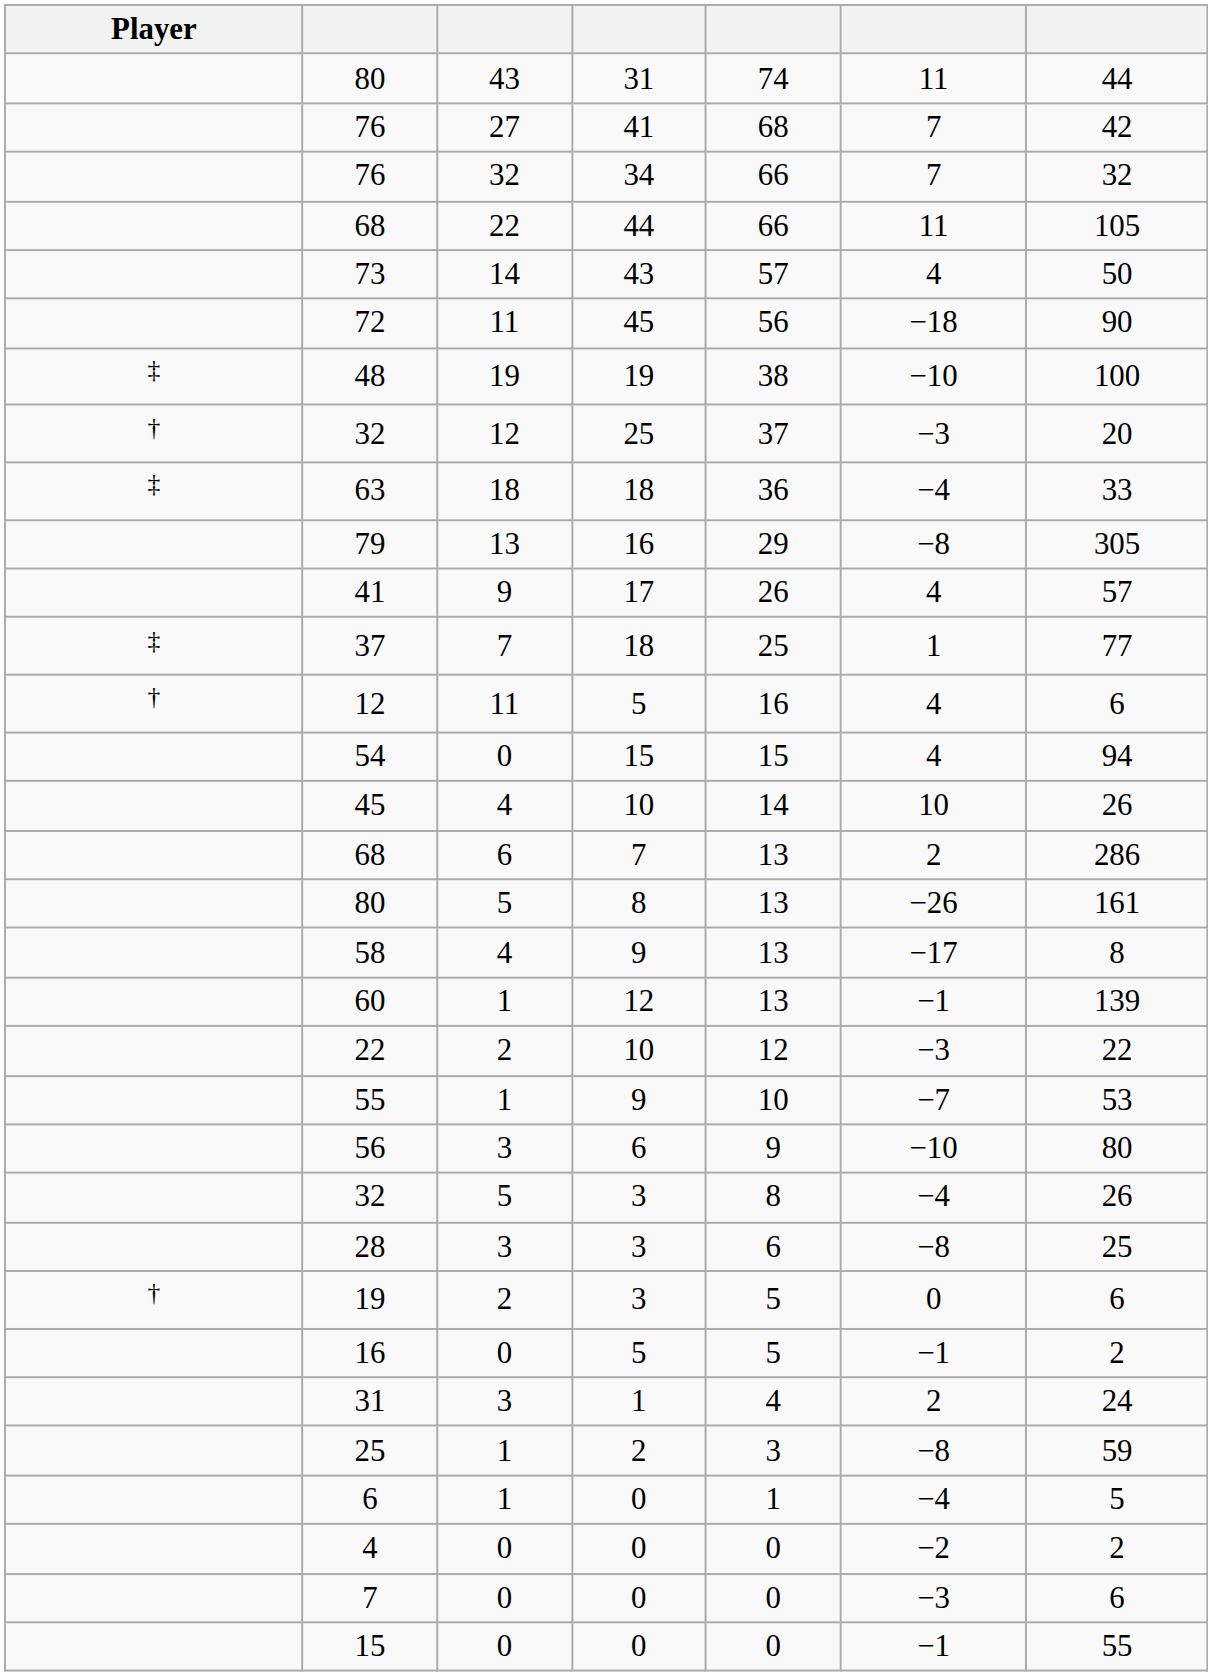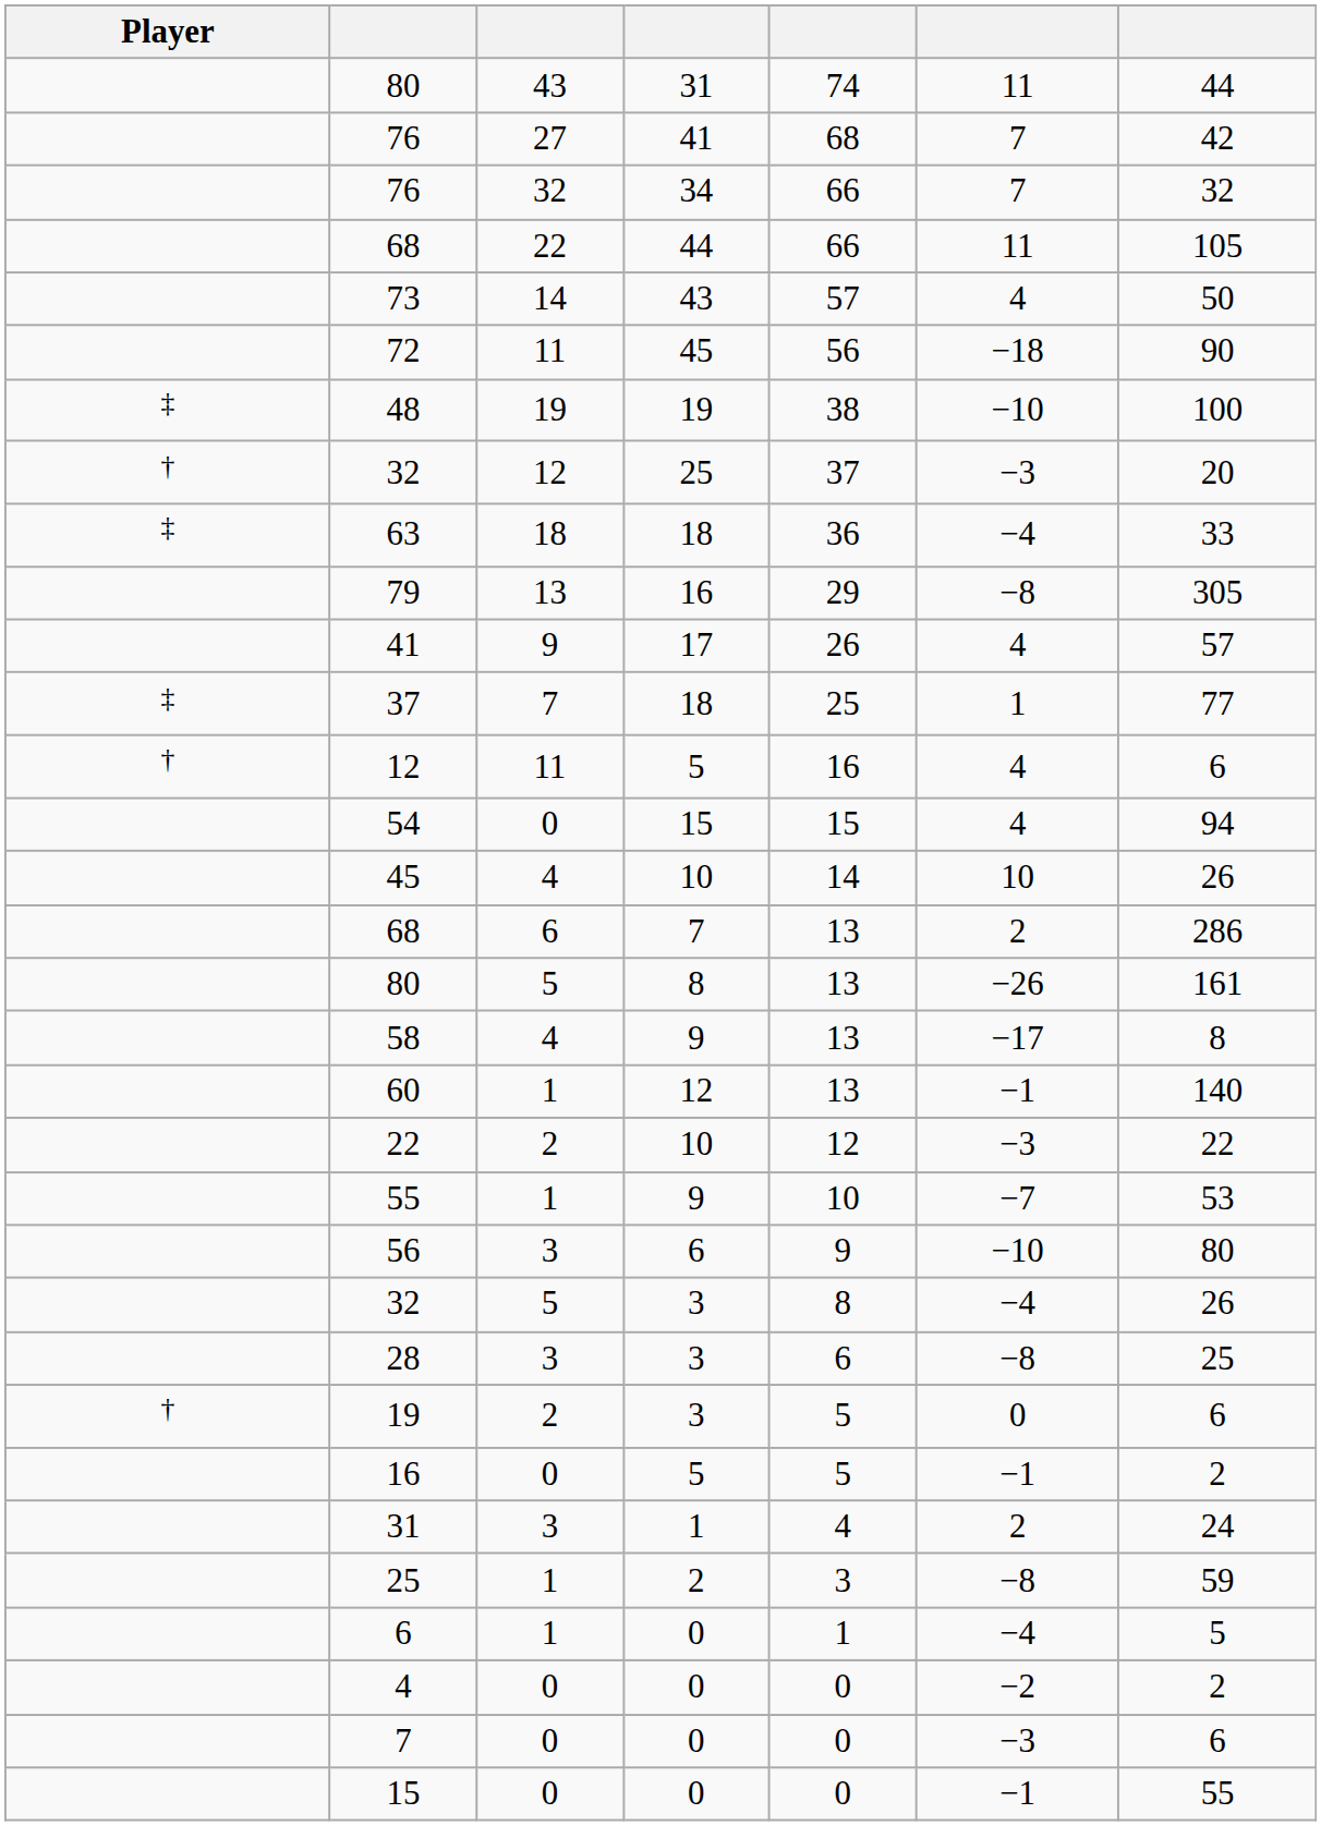 <table class="wikitable sortable" style="width:100%;">
 <tr align=center>
 <th>Player</th>
 <th></th>
 <th></th>
 <th></th>
 <th></th>
 <th data-sort-type="number"></th>
 <th></th>
 </tr>
 <tr align=center>
 <td></td>
 <td>80</td>
 <td>43</td>
 <td>31</td>
 <td>74</td>
 <td>11</td>
 <td>44</td>
 </tr>
 <tr align=center>
 <td></td>
 <td>76</td>
 <td>27</td>
 <td>41</td>
 <td>68</td>
 <td>7</td>
 <td>42</td>
 </tr>
 <tr align=center>
 <td></td>
 <td>76</td>
 <td>32</td>
 <td>34</td>
 <td>66</td>
 <td>7</td>
 <td>32</td>
 </tr>
 <tr align=center>
 <td></td>
 <td>68</td>
 <td>22</td>
 <td>44</td>
 <td>66</td>
 <td>11</td>
 <td>105</td>
 </tr>
 <tr align=center>
 <td></td>
 <td>73</td>
 <td>14</td>
 <td>43</td>
 <td>57</td>
 <td>4</td>
 <td>50</td>
 </tr>
 <tr align=center>
 <td></td>
 <td>72</td>
 <td>11</td>
 <td>45</td>
 <td>56</td>
 <td>−18</td>
 <td>90</td>
 </tr>
 <tr align=center>
 <td><sup>‡</sup></td>
 <td>48</td>
 <td>19</td>
 <td>19</td>
 <td>38</td>
 <td>−10</td>
 <td>100</td>
 </tr>
 <tr align=center>
 <td><sup>†</sup></td>
 <td>32</td>
 <td>12</td>
 <td>25</td>
 <td>37</td>
 <td>−3</td>
 <td>20</td>
 </tr>
 <tr align=center>
 <td><sup>‡</sup></td>
 <td>63</td>
 <td>18</td>
 <td>18</td>
 <td>36</td>
 <td>−4</td>
 <td>33</td>
 </tr>
 <tr align=center>
 <td></td>
 <td>79</td>
 <td>13</td>
 <td>16</td>
 <td>29</td>
 <td>−8</td>
 <td>305</td>
 </tr>
 <tr align=center>
 <td></td>
 <td>41</td>
 <td>9</td>
 <td>17</td>
 <td>26</td>
 <td>4</td>
 <td>57</td>
 </tr>
 <tr align=center>
 <td><sup>‡</sup></td>
 <td>37</td>
 <td>7</td>
 <td>18</td>
 <td>25</td>
 <td>1</td>
 <td>77</td>
 </tr>
 <tr align=center>
 <td><sup>†</sup></td>
 <td>12</td>
 <td>11</td>
 <td>5</td>
 <td>16</td>
 <td>4</td>
 <td>6</td>
 </tr>
 <tr align=center>
 <td></td>
 <td>54</td>
 <td>0</td>
 <td>15</td>
 <td>15</td>
 <td>4</td>
 <td>94</td>
 </tr>
 <tr align=center>
 <td></td>
 <td>45</td>
 <td>4</td>
 <td>10</td>
 <td>14</td>
 <td>10</td>
 <td>26</td>
 </tr>
 <tr align=center>
 <td></td>
 <td>68</td>
 <td>6</td>
 <td>7</td>
 <td>13</td>
 <td>2</td>
 <td>286</td>
 </tr>
 <tr align=center>
 <td></td>
 <td>80</td>
 <td>5</td>
 <td>8</td>
 <td>13</td>
 <td>−26</td>
 <td>161</td>
 </tr>
 <tr align=center>
 <td></td>
 <td>58</td>
 <td>4</td>
 <td>9</td>
 <td>13</td>
 <td>−17</td>
 <td>8</td>
 </tr>
 <tr align=center>
 <td></td>
 <td>60</td>
 <td>1</td>
 <td>12</td>
 <td>13</td>
 <td>−1</td>
-<td>139</td>
+<td>140</td>
 </tr>
 <tr align=center>
 <td></td>
 <td>22</td>
 <td>2</td>
 <td>10</td>
 <td>12</td>
 <td>−3</td>
 <td>22</td>
 </tr>
 <tr align=center>
 <td></td>
 <td>55</td>
 <td>1</td>
 <td>9</td>
 <td>10</td>
 <td>−7</td>
 <td>53</td>
 </tr>
 <tr align=center>
 <td></td>
 <td>56</td>
 <td>3</td>
 <td>6</td>
 <td>9</td>
 <td>−10</td>
 <td>80</td>
 </tr>
 <tr align=center>
 <td></td>
 <td>32</td>
 <td>5</td>
 <td>3</td>
 <td>8</td>
 <td>−4</td>
 <td>26</td>
 </tr>
 <tr align=center>
 <td></td>
 <td>28</td>
 <td>3</td>
 <td>3</td>
 <td>6</td>
 <td>−8</td>
 <td>25</td>
 </tr>
 <tr align=center>
 <td><sup>†</sup></td>
 <td>19</td>
 <td>2</td>
 <td>3</td>
 <td>5</td>
 <td>0</td>
 <td>6</td>
 </tr>
 <tr align=center>
 <td></td>
 <td>16</td>
 <td>0</td>
 <td>5</td>
 <td>5</td>
 <td>−1</td>
 <td>2</td>
 </tr>
 <tr align=center>
 <td></td>
 <td>31</td>
 <td>3</td>
 <td>1</td>
 <td>4</td>
 <td>2</td>
 <td>24</td>
 </tr>
 <tr align=center>
 <td></td>
 <td>25</td>
 <td>1</td>
 <td>2</td>
 <td>3</td>
 <td>−8</td>
 <td>59</td>
 </tr>
 <tr align=center>
 <td></td>
 <td>6</td>
 <td>1</td>
 <td>0</td>
 <td>1</td>
 <td>−4</td>
 <td>5</td>
 </tr>
 <tr align=center>
 <td></td>
 <td>4</td>
 <td>0</td>
 <td>0</td>
 <td>0</td>
 <td>−2</td>
 <td>2</td>
 </tr>
 <tr align=center>
 <td></td>
 <td>7</td>
 <td>0</td>
 <td>0</td>
 <td>0</td>
 <td>−3</td>
 <td>6</td>
 </tr>
 <tr align=center>
 <td></td>
 <td>15</td>
 <td>0</td>
 <td>0</td>
 <td>0</td>
 <td>−1</td>
 <td>55</td>
 </tr>
 </table>
